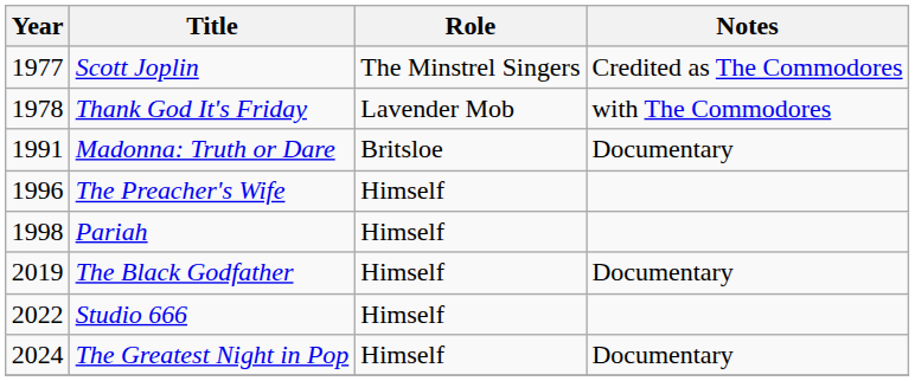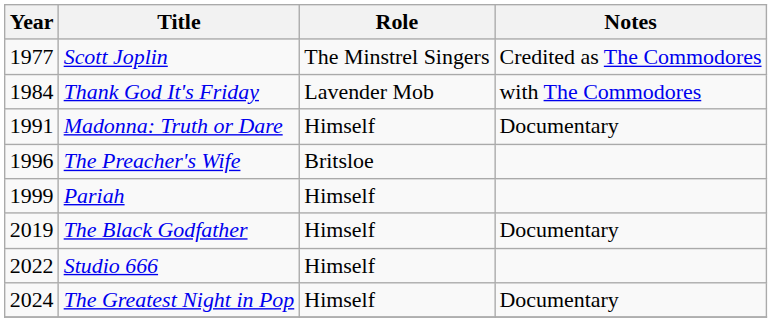 <table class="wikitable sortable">
 <tr>
 <th>Year</th>
 <th>Title</th>
 <th>Role</th>
 <th class="unsortable">Notes</th>
 </tr>
 <tr>
 <td>1977</td>
 <td><em><a href='#'>Scott Joplin</a></em></td>
 <td>The Minstrel Singers</td>
 <td>Credited as <a href='#'>The Commodores</a></td>
 </tr>
 <tr>
-<td>1978</td>
+<td>1984</td>
 <td><em><a href='#'>Thank God It's Friday</a></em></td>
 <td>Lavender Mob</td>
 <td>with <a href='#'>The Commodores</a></td>
 </tr>
 <tr>
 <td>1991</td>
 <td><em><a href='#'>Madonna: Truth or Dare</a></em></td>
-<td>Britsloe</td>
+<td>Himself</td>
 <td>Documentary</td>
 </tr>
 <tr>
 <td>1996</td>
 <td><em><a href='#'>The Preacher's Wife</a></em></td>
-<td>Himself</td>
+<td>Britsloe</td>
 <td></td>
 </tr>
 <tr>
-<td>1998</td>
+<td>1999</td>
 <td><em><a href='#'>Pariah</a></em></td>
 <td>Himself</td>
 <td></td>
 </tr>
 <tr>
 <td>2019</td>
 <td><em><a href='#'>The Black Godfather</a></em></td>
 <td>Himself</td>
 <td>Documentary</td>
 </tr>
 <tr>
 <td>2022</td>
 <td><em><a href='#'>Studio 666</a></em></td>
 <td>Himself</td>
 <td></td>
 </tr>
 <tr>
 <td>2024</td>
 <td><em><a href='#'>The Greatest Night in Pop</a></em></td>
 <td>Himself</td>
 <td>Documentary</td>
 </tr>
 <tr>
 </tr>
 </table>
